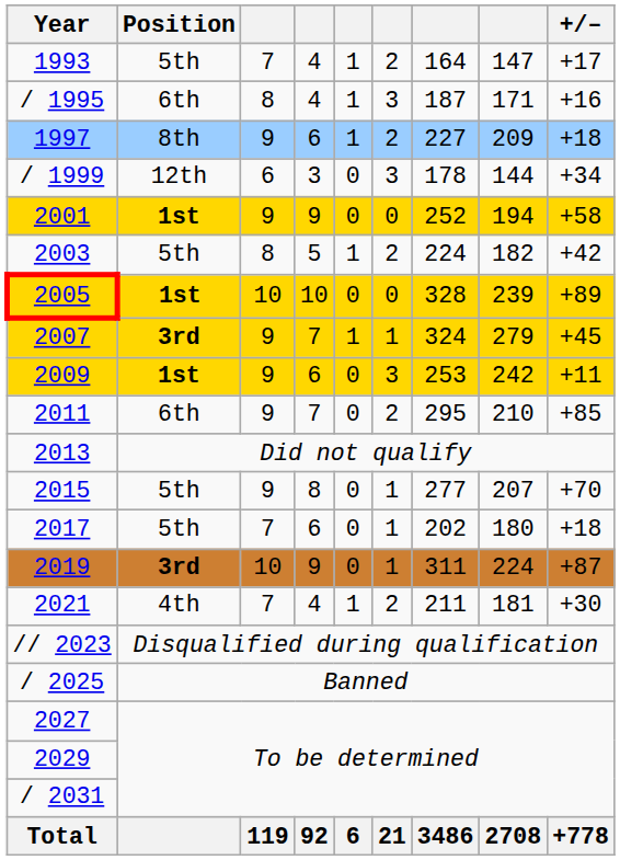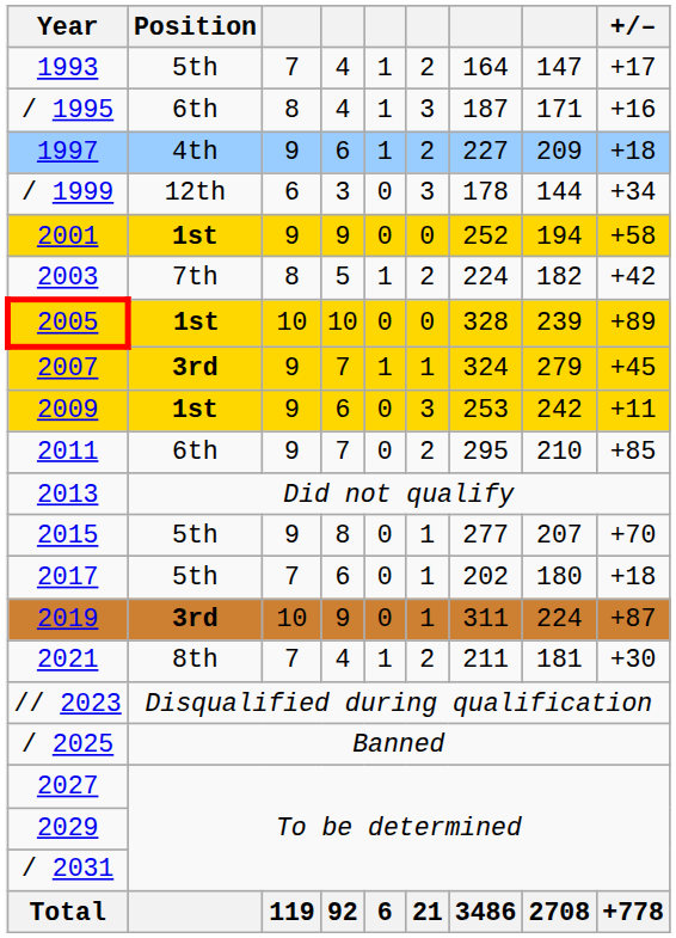 <table class="wikitable" style="text-align: center;">
 <tr>
 <th>Year</th>
 <th>Position</th>
 <th width="15"></th>
 <th width="15"></th>
 <th width="15"></th>
 <th width="15"></th>
 <th></th>
 <th></th>
 <th>+/–</th>
 </tr>
 <tr>
 <td> <a href='#'>1993</a></td>
 <td>5th</td>
 <td>7</td>
 <td>4</td>
 <td>1</td>
 <td>2</td>
 <td>164</td>
 <td>147</td>
 <td>+17</td>
 </tr>
 <tr>
 <td>/ <a href='#'>1995</a></td>
 <td>6th</td>
 <td>8</td>
 <td>4</td>
 <td>1</td>
 <td>3</td>
 <td>187</td>
 <td>171</td>
 <td>+16</td>
 </tr>
 <tr style="background:#9acdff;">
 <td> <a href='#'>1997</a></td>
-<td>8th</td>
+<td>4th</td>
 <td>9</td>
 <td>6</td>
 <td>1</td>
 <td>2</td>
 <td>227</td>
 <td>209</td>
 <td>+18</td>
 </tr>
 <tr>
 <td>/ <a href='#'>1999</a></td>
 <td>12th</td>
 <td>6</td>
 <td>3</td>
 <td>0</td>
 <td>3</td>
 <td>178</td>
 <td>144</td>
 <td>+34</td>
 </tr>
 <tr style="background:gold;">
 <td> <a href='#'>2001</a></td>
 <td><strong>1st</strong> </td>
 <td>9</td>
 <td>9</td>
 <td>0</td>
 <td>0</td>
 <td>252</td>
 <td>194</td>
 <td>+58</td>
 </tr>
 <tr>
 <td> <a href='#'>2003</a></td>
-<td>5th</td>
+<td>7th</td>
 <td>8</td>
 <td>5</td>
 <td>1</td>
 <td>2</td>
 <td>224</td>
 <td>182</td>
 <td>+42</td>
 </tr>
 <tr style="background:gold;">
 <td style="border: 3px solid red"> <a href='#'>2005</a></td>
 <td><strong>1st</strong> </td>
 <td>10</td>
 <td>10</td>
 <td>0</td>
 <td>0</td>
 <td>328</td>
 <td>239</td>
 <td>+89</td>
 </tr>
 <tr style="background:gold;">
 <td> <a href='#'>2007</a></td>
 <td><strong>3rd</strong> </td>
 <td>9</td>
 <td>7</td>
 <td>1</td>
 <td>1</td>
 <td>324</td>
 <td>279</td>
 <td>+45</td>
 </tr>
 <tr style="background:gold;">
 <td> <a href='#'>2009</a></td>
 <td><strong>1st</strong> </td>
 <td>9</td>
 <td>6</td>
 <td>0</td>
 <td>3</td>
 <td>253</td>
 <td>242</td>
 <td>+11</td>
 </tr>
 <tr>
 <td> <a href='#'>2011</a></td>
 <td>6th</td>
 <td>9</td>
 <td>7</td>
 <td>0</td>
 <td>2</td>
 <td>295</td>
 <td>210</td>
 <td>+85</td>
 </tr>
 <tr>
 <td> <a href='#'>2013</a></td>
 <td colspan=8><em>Did not qualify</em></td>
 </tr>
 <tr>
 <td> <a href='#'>2015</a></td>
 <td>5th</td>
 <td>9</td>
 <td>8</td>
 <td>0</td>
 <td>1</td>
 <td>277</td>
 <td>207</td>
 <td>+70</td>
 </tr>
 <tr>
 <td> <a href='#'>2017</a></td>
 <td>5th</td>
 <td>7</td>
 <td>6</td>
 <td>0</td>
 <td>1</td>
 <td>202</td>
 <td>180</td>
 <td>+18</td>
 </tr>
 <tr bgcolor=CD7F32>
 <td> <a href='#'>2019</a></td>
 <td><strong>3rd</strong> </td>
 <td>10</td>
 <td>9</td>
 <td>0</td>
 <td>1</td>
 <td>311</td>
 <td>224</td>
 <td>+87</td>
 </tr>
 <tr>
 <td> <a href='#'>2021</a></td>
-<td>4th</td>
+<td>8th</td>
 <td>7</td>
 <td>4</td>
 <td>1</td>
 <td>2</td>
 <td>211</td>
 <td>181</td>
 <td>+30</td>
 </tr>
 <tr>
 <td>// <a href='#'>2023</a></td>
 <td align=center colspan=8><em>Disqualified during qualification</em></td>
 </tr>
 <tr>
 <td>/ <a href='#'>2025</a></td>
 <td align=center colspan=8><em>Banned</em></td>
 </tr>
 <tr>
 <td> <a href='#'>2027</a></td>
 <td align=center colspan=8 rowspan=3><em>To be determined</em></td>
 </tr>
 <tr>
 <td> <a href='#'>2029</a></td>
 </tr>
 <tr>
 <td>/ <a href='#'>2031</a></td>
 </tr>
 <tr>
 <th>Total</th>
 <th></th>
 <th>119</th>
 <th>92</th>
 <th>6</th>
 <th>21</th>
 <th>3486</th>
 <th>2708</th>
 <th>+778</th>
 </tr>
 </table>
